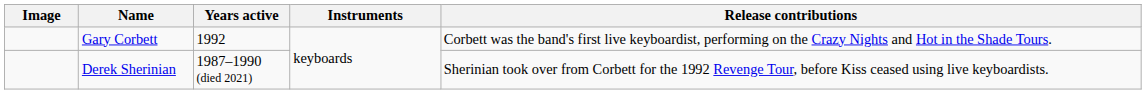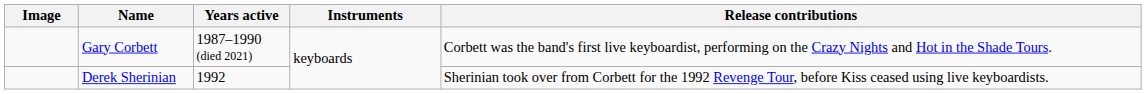 <table class="wikitable" width=100%>
 <tr>
 <th width="75">Image</th>
 <th width="120">Name</th>
 <th width="100">Years active</th>
 <th width="160">Instruments</th>
 <th>Release contributions</th>
 </tr>
 <tr>
 <td></td>
 <td><a href='#'>Gary Corbett</a></td>
-<td>1992</td>
+<td>1987–1990<br><small>(died 2021)</small></td>
 <td rowspan="2">keyboards</td>
 <td>Corbett was the band's first live keyboardist, performing on the <a href='#'>Crazy Nights</a> and <a href='#'>Hot in the Shade Tours</a>.</td>
 </tr>
 <tr>
 <td></td>
 <td><a href='#'>Derek Sherinian</a></td>
-<td>1987–1990<br><small>(died 2021)</small></td>
+<td>1992</td>
 <td>Sherinian took over from Corbett for the 1992 <a href='#'>Revenge Tour</a>, before Kiss ceased using live keyboardists.</td>
 </tr>
 </table>
